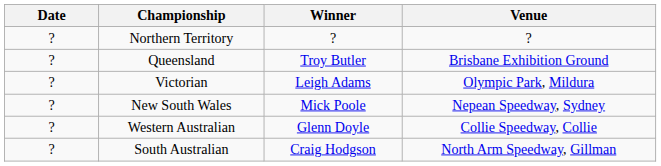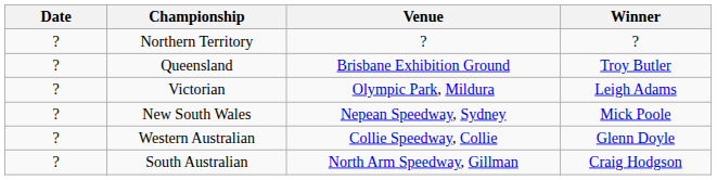 <table class="wikitable" style="text-align:center">
 <tr>
 <th width=100>Date</th>
 <th width=180>Championship</th>
+<th width=280>Venue</th>
 <th width=150>Winner</th>
-<th width=280>Venue</th>
 </tr>
 <tr>
 <td align=center>?</td>
 <td>Northern Territory</td>
 <td>?</td>
 <td>?</td>
 </tr>
 <tr>
 <td align=center>?</td>
 <td>Queensland</td>
+<td><a href='#'>Brisbane Exhibition Ground</a></td>
 <td><a href='#'>Troy Butler</a></td>
-<td><a href='#'>Brisbane Exhibition Ground</a></td>
 </tr>
 <tr>
 <td align=center>?</td>
 <td>Victorian</td>
+<td><a href='#'>Olympic Park</a>, <a href='#'>Mildura</a></td>
 <td><a href='#'>Leigh Adams</a></td>
-<td><a href='#'>Olympic Park</a>, <a href='#'>Mildura</a></td>
 </tr>
 <tr>
 <td align=center>?</td>
 <td>New South Wales</td>
+<td><a href='#'>Nepean Speedway</a>, <a href='#'>Sydney</a></td>
 <td><a href='#'>Mick Poole</a></td>
-<td><a href='#'>Nepean Speedway</a>, <a href='#'>Sydney</a></td>
 </tr>
 <tr>
 <td align=center>?</td>
 <td>Western Australian</td>
+<td><a href='#'>Collie Speedway</a>, <a href='#'>Collie</a></td>
 <td><a href='#'>Glenn Doyle</a></td>
-<td><a href='#'>Collie Speedway</a>, <a href='#'>Collie</a></td>
 </tr>
 <tr>
 <td align=center>?</td>
 <td>South Australian</td>
+<td><a href='#'>North Arm Speedway</a>, <a href='#'>Gillman</a></td>
 <td><a href='#'>Craig Hodgson</a></td>
-<td><a href='#'>North Arm Speedway</a>, <a href='#'>Gillman</a></td>
 </tr>
 </table>
